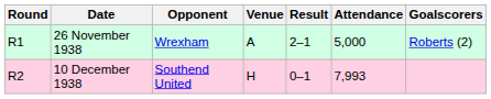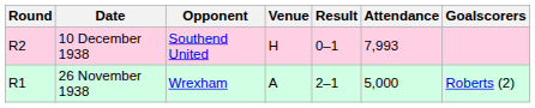 <table class="wikitable">
 <tr>
 <th>Round</th>
 <th>Date</th>
 <th>Opponent</th>
 <th>Venue</th>
 <th>Result</th>
 <th>Attendance</th>
 <th>Goalscorers</th>
 </tr>
+<tr style="background:#ffd0e3;">
+<td>R2</td>
+<td>10 December 1938</td>
+<td><a href='#'>Southend United</a></td>
+<td>H</td>
+<td>0–1</td>
+<td>7,993</td>
+<td></td>
+</tr>
 <tr style="background:#d0ffe3;">
 <td>R1</td>
 <td>26 November 1938</td>
 <td><a href='#'>Wrexham</a></td>
 <td>A</td>
 <td>2–1</td>
 <td>5,000</td>
 <td><a href='#'>Roberts</a> (2)</td>
 </tr>
-<tr style="background:#ffd0e3;">
-<td>R2</td>
-<td>10 December 1938</td>
-<td><a href='#'>Southend United</a></td>
-<td>H</td>
-<td>0–1</td>
-<td>7,993</td>
-<td></td>
-</tr>
 </table>
